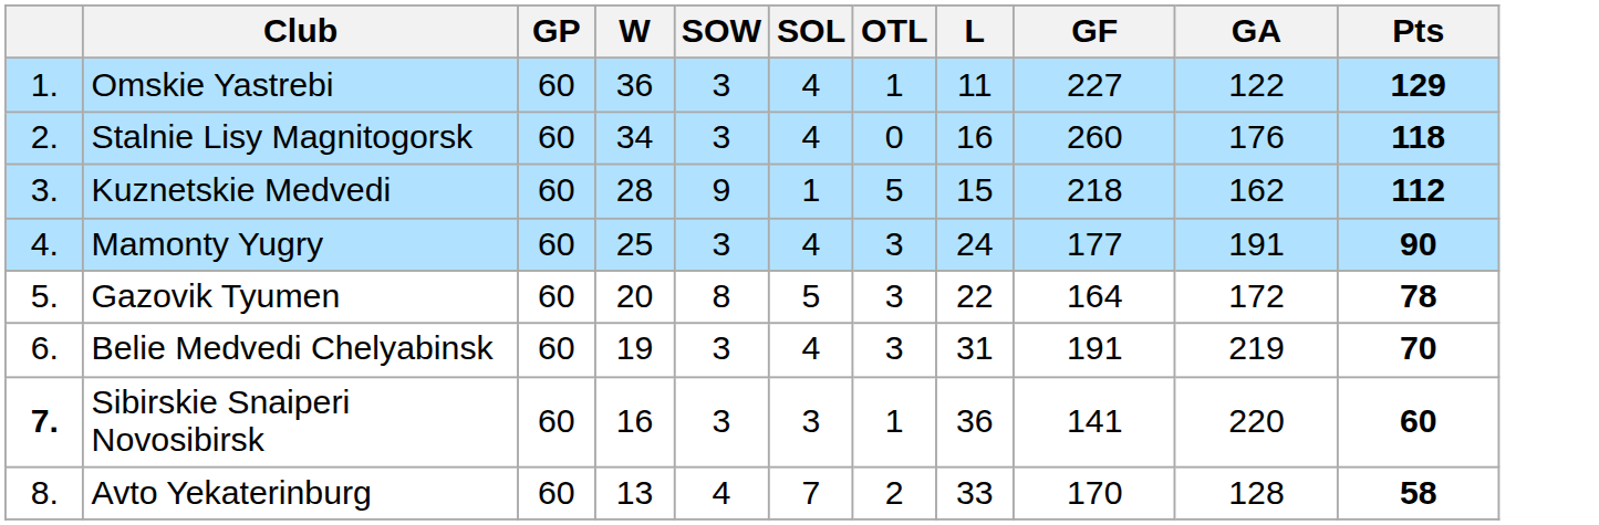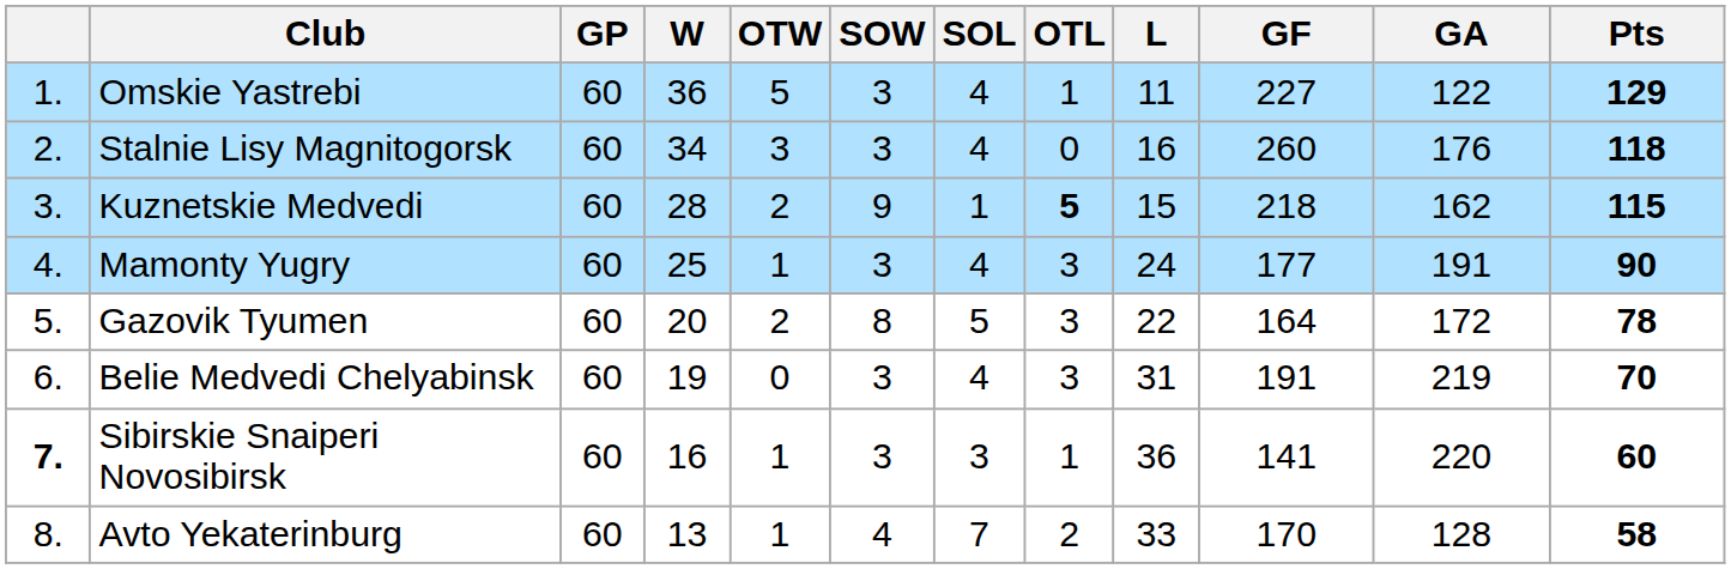 <table class="wikitable">
 <tr>
 <th width="30"></th>
 <th width="200">Club</th>
 <th width="30">GP</th>
 <th width="30">W</th>
+<th width="30">OTW</th>
 <th width="30">SOW</th>
 <th width="30">SOL</th>
 <th width="30">OTL</th>
 <th width="30">L</th>
 <th width="70">GF</th>
 <th width="70">GA</th>
 <th width="70">Pts</th>
 </tr>
 <tr bgcolor="#B0E2FF" align="center">
 <td>1.</td>
 <td align="left">Omskie Yastrebi</td>
 <td>60</td>
 <td>36</td>
+<td>5</td>
 <td>3</td>
 <td>4</td>
 <td>1</td>
 <td>11</td>
 <td>227</td>
 <td>122</td>
 <td><strong>129</strong></td>
 </tr>
 <tr bgcolor="#B0E2FF" align="center">
 <td>2.</td>
 <td align="left">Stalnie Lisy Magnitogorsk</td>
 <td>60</td>
 <td>34</td>
 <td>3</td>
+<td>3</td>
 <td>4</td>
 <td>0</td>
 <td>16</td>
 <td>260</td>
 <td>176</td>
 <td><strong>118</strong></td>
 </tr>
 <tr bgcolor="#B0E2FF" align="center">
 <td>3.</td>
 <td align="left">Kuznetskie Medvedi</td>
 <td>60</td>
 <td>28</td>
+<td>2</td>
 <td>9</td>
 <td>1</td>
-<td>5</td>
+<td><strong>5</strong></td>
 <td>15</td>
 <td>218</td>
 <td>162</td>
-<td><strong>112</strong></td>
+<td><strong>115</strong></td>
 </tr>
 <tr bgcolor="#B0E2FF" align="center">
 <td>4.</td>
 <td align="left">Mamonty Yugry</td>
 <td>60</td>
 <td>25</td>
+<td>1</td>
 <td>3</td>
 <td>4</td>
 <td>3</td>
 <td>24</td>
 <td>177</td>
 <td>191</td>
 <td><strong>90</strong></td>
 </tr>
 <tr bgcolor="#FFFFFF" align="center">
 <td>5.</td>
 <td align="left">Gazovik Tyumen</td>
 <td>60</td>
 <td>20</td>
+<td>2</td>
 <td>8</td>
 <td>5</td>
 <td>3</td>
 <td>22</td>
 <td>164</td>
 <td>172</td>
 <td><strong>78</strong></td>
 </tr>
 <tr bgcolor="#FFFFFF" align="center">
 <td>6.</td>
 <td align="left">Belie Medvedi Chelyabinsk</td>
 <td>60</td>
 <td>19</td>
+<td>0</td>
 <td>3</td>
 <td>4</td>
 <td>3</td>
 <td>31</td>
 <td>191</td>
 <td>219</td>
 <td><strong>70</strong></td>
 </tr>
 <tr bgcolor="#FFFFFF" align="center">
 <td><strong>7.</strong></td>
 <td align="left">Sibirskie Snaiperi Novosibirsk</td>
 <td>60</td>
 <td>16</td>
+<td>1</td>
 <td>3</td>
 <td>3</td>
 <td>1</td>
 <td>36</td>
 <td>141</td>
 <td>220</td>
 <td><strong>60</strong></td>
 </tr>
 <tr bgcolor="#FFFFFF" align="center">
 <td>8.</td>
 <td align="left">Avto Yekaterinburg</td>
 <td>60</td>
 <td>13</td>
+<td>1</td>
 <td>4</td>
 <td>7</td>
 <td>2</td>
 <td>33</td>
 <td>170</td>
 <td>128</td>
 <td><strong>58</strong></td>
 </tr>
 </table>
